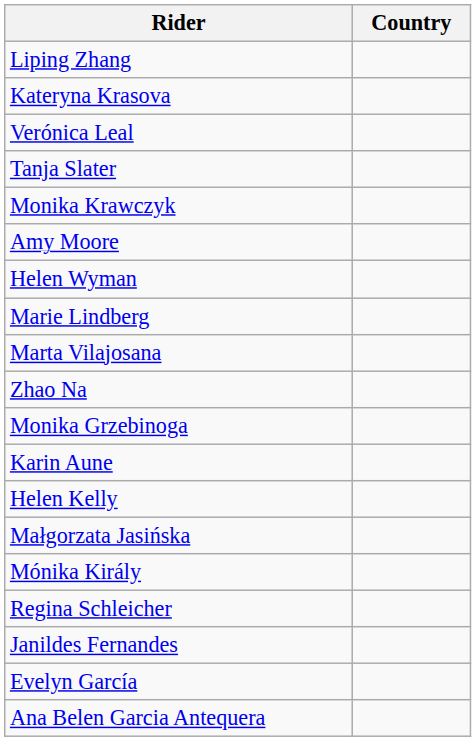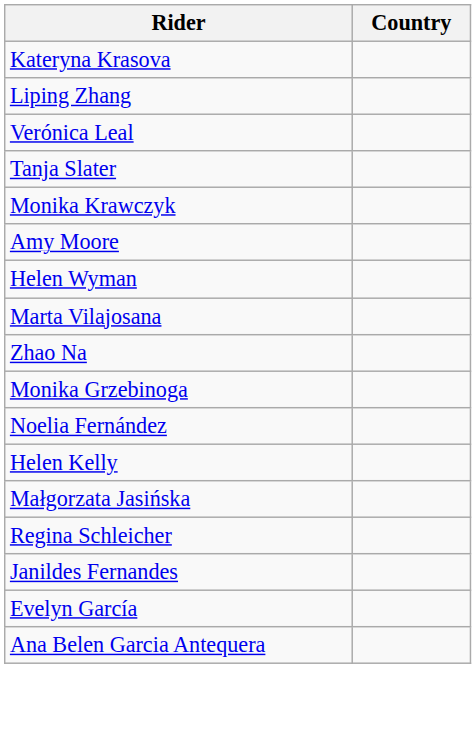 <table class="wikitable" style="font-size:95%; text-align:left; width:320px;">
 <tr>
 <th>Rider</th>
 <th>Country</th>
 </tr>
 <tr>
-<td><a href='#'>Liping Zhang</a></td>
+<td><a href='#'>Kateryna Krasova</a></td>
 <td></td>
 </tr>
 <tr>
-<td><a href='#'>Kateryna Krasova</a></td>
+<td><a href='#'>Liping Zhang</a></td>
 <td></td>
 </tr>
 <tr>
 <td><a href='#'>Verónica Leal</a></td>
 <td></td>
 </tr>
 <tr>
 <td><a href='#'>Tanja Slater</a></td>
 <td></td>
 </tr>
 <tr>
 <td><a href='#'>Monika Krawczyk</a></td>
 <td></td>
 </tr>
 <tr>
 <td><a href='#'>Amy Moore</a></td>
 <td></td>
 </tr>
 <tr>
 <td><a href='#'>Helen Wyman</a></td>
 <td></td>
 </tr>
 <tr>
-<td><a href='#'>Marie Lindberg</a></td>
-<td></td>
-</tr>
-<tr>
 <td><a href='#'>Marta Vilajosana</a></td>
 <td></td>
 </tr>
 <tr>
 <td><a href='#'>Zhao Na</a></td>
 <td></td>
 </tr>
 <tr>
 <td><a href='#'>Monika Grzebinoga</a></td>
 <td></td>
 </tr>
 <tr>
-<td><a href='#'>Karin Aune</a></td>
+<td><a href='#'>Noelia Fernández</a></td>
 <td></td>
 </tr>
 <tr>
 <td><a href='#'>Helen Kelly</a></td>
 <td></td>
 </tr>
 <tr>
 <td><a href='#'>Małgorzata Jasińska</a></td>
-<td></td>
-</tr>
-<tr>
-<td><a href='#'>Mónika Király</a></td>
 <td></td>
 </tr>
 <tr>
 <td><a href='#'>Regina Schleicher</a></td>
 <td></td>
 </tr>
 <tr>
 <td><a href='#'>Janildes Fernandes</a></td>
 <td></td>
 </tr>
 <tr>
 <td><a href='#'>Evelyn García</a></td>
 <td></td>
 </tr>
 <tr>
 <td><a href='#'>Ana Belen Garcia Antequera</a></td>
 <td></td>
 </tr>
 </table>
